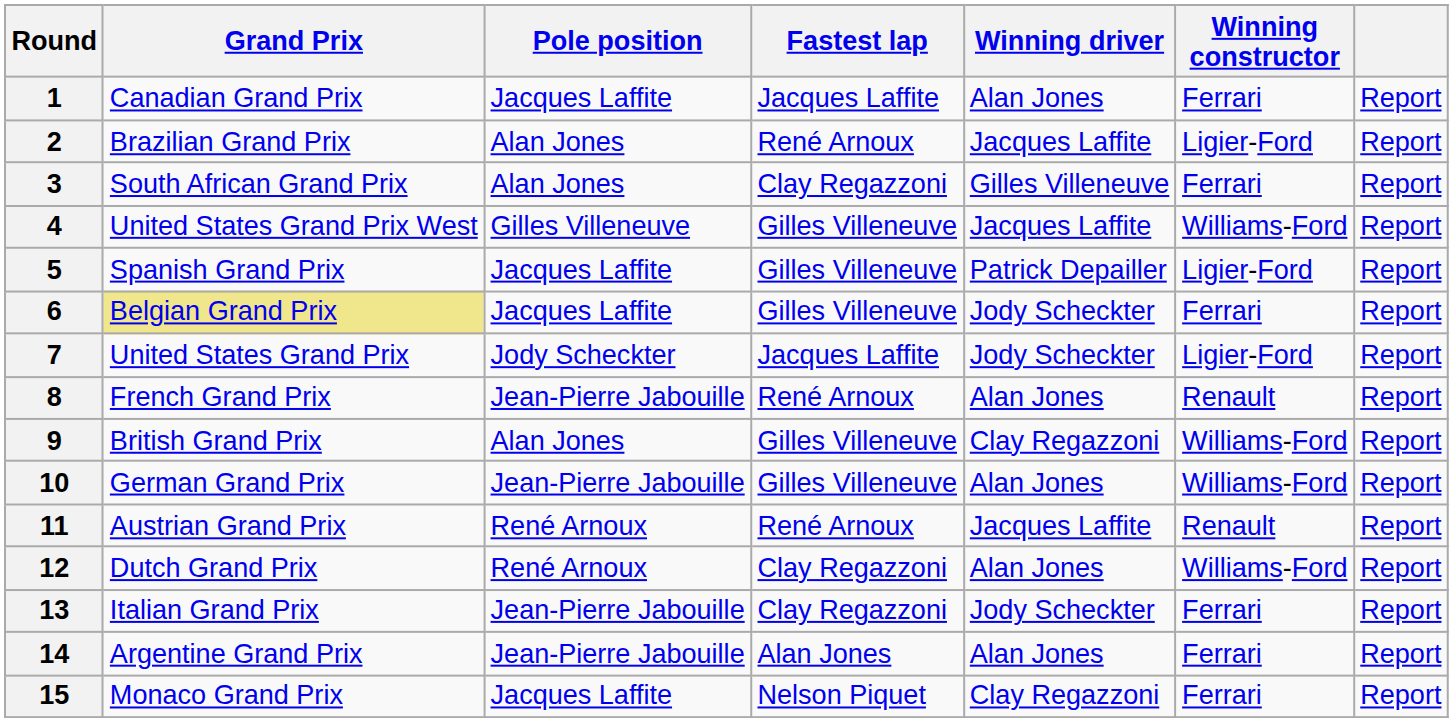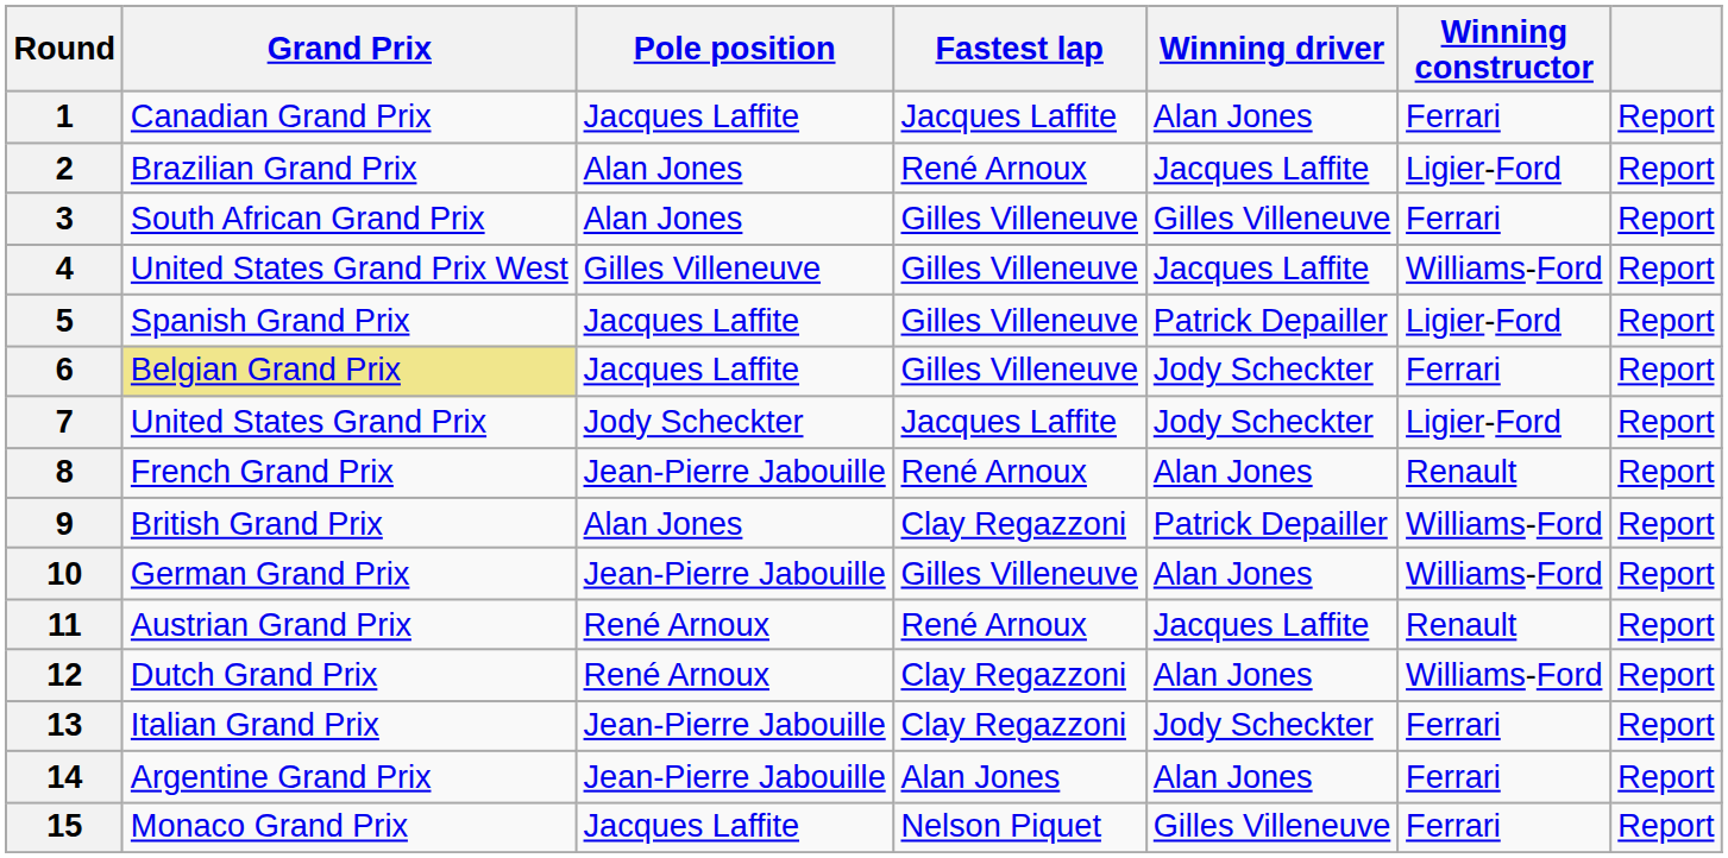 <table class="wikitable sortable" style="font-size: 85%;">
 <tr>
 <th>Round</th>
 <th><a href='#'>Grand Prix</a></th>
 <th><a href='#'>Pole position</a></th>
 <th><a href='#'>Fastest lap</a></th>
 <th><a href='#'>Winning driver</a></th>
 <th><a href='#'>Winning constructor</a></th>
 <th></th>
 </tr>
 <tr>
 <th>1</th>
 <td> <a href='#'>Canadian Grand Prix</a></td>
 <td> <a href='#'>Jacques Laffite</a></td>
 <td> <a href='#'>Jacques Laffite</a></td>
 <td> <a href='#'>Alan Jones</a></td>
 <td> <a href='#'>Ferrari</a></td>
 <td><a href='#'>Report</a></td>
 </tr>
 <tr>
 <th>2</th>
 <td> <a href='#'>Brazilian Grand Prix</a></td>
 <td> <a href='#'>Alan Jones</a></td>
 <td> <a href='#'>René Arnoux</a></td>
 <td> <a href='#'>Jacques Laffite</a></td>
 <td> <a href='#'>Ligier</a>-<a href='#'>Ford</a></td>
 <td><a href='#'>Report</a></td>
 </tr>
 <tr>
 <th>3</th>
 <td nowrap> <a href='#'>South African Grand Prix</a></td>
 <td> <a href='#'>Alan Jones</a></td>
-<td> <a href='#'>Clay Regazzoni</a></td>
+<td nowrap> <a href='#'>Gilles Villeneuve</a></td>
 <td nowrap> <a href='#'>Gilles Villeneuve</a></td>
 <td> <a href='#'>Ferrari</a></td>
 <td><a href='#'>Report</a></td>
 </tr>
 <tr>
 <th>4</th>
 <td nowrap> <a href='#'>United States Grand Prix West</a></td>
 <td> <a href='#'>Gilles Villeneuve</a></td>
 <td> <a href='#'>Gilles Villeneuve</a></td>
 <td> <a href='#'>Jacques Laffite</a></td>
 <td> <a href='#'>Williams</a>-<a href='#'>Ford</a></td>
 <td><a href='#'>Report</a></td>
 </tr>
 <tr>
 <th>5</th>
 <td> <a href='#'>Spanish Grand Prix</a></td>
 <td> <a href='#'>Jacques Laffite</a></td>
 <td> <a href='#'>Gilles Villeneuve</a></td>
 <td> <a href='#'>Patrick Depailler</a></td>
 <td> <a href='#'>Ligier</a>-<a href='#'>Ford</a></td>
 <td><a href='#'>Report</a></td>
 </tr>
 <tr>
 <th>6</th>
 <td style="background: khaki;"> <a href='#'>Belgian Grand Prix</a></td>
 <td> <a href='#'>Jacques Laffite</a></td>
 <td> <a href='#'>Gilles Villeneuve</a></td>
 <td> <a href='#'>Jody Scheckter</a></td>
 <td> <a href='#'>Ferrari</a></td>
 <td><a href='#'>Report</a></td>
 </tr>
 <tr>
 <th>7</th>
 <td> <a href='#'>United States Grand Prix</a></td>
 <td> <a href='#'>Jody Scheckter</a></td>
 <td> <a href='#'>Jacques Laffite</a></td>
 <td> <a href='#'>Jody Scheckter</a></td>
 <td> <a href='#'>Ligier</a>-<a href='#'>Ford</a></td>
 <td><a href='#'>Report</a></td>
 </tr>
 <tr>
 <th>8</th>
 <td> <a href='#'>French Grand Prix</a></td>
 <td> <a href='#'>Jean-Pierre Jabouille</a></td>
 <td> <a href='#'>René Arnoux</a></td>
 <td> <a href='#'>Alan Jones</a></td>
 <td> <a href='#'>Renault</a></td>
 <td><a href='#'>Report</a></td>
 </tr>
 <tr>
 <th>9</th>
 <td> <a href='#'>British Grand Prix</a></td>
 <td> <a href='#'>Alan Jones</a></td>
-<td nowrap> <a href='#'>Gilles Villeneuve</a></td>
 <td> <a href='#'>Clay Regazzoni</a></td>
+<td> <a href='#'>Patrick Depailler</a></td>
 <td nowrap> <a href='#'>Williams</a>-<a href='#'>Ford</a></td>
 <td><a href='#'>Report</a></td>
 </tr>
 <tr>
 <th>10</th>
 <td> <a href='#'>German Grand Prix</a></td>
 <td> <a href='#'>Jean-Pierre Jabouille</a></td>
 <td> <a href='#'>Gilles Villeneuve</a></td>
 <td> <a href='#'>Alan Jones</a></td>
 <td> <a href='#'>Williams</a>-<a href='#'>Ford</a></td>
 <td><a href='#'>Report</a></td>
 </tr>
 <tr>
 <th>11</th>
 <td> <a href='#'>Austrian Grand Prix</a></td>
 <td> <a href='#'>René Arnoux</a></td>
 <td> <a href='#'>René Arnoux</a></td>
 <td> <a href='#'>Jacques Laffite</a></td>
 <td> <a href='#'>Renault</a></td>
 <td><a href='#'>Report</a></td>
 </tr>
 <tr>
 <th>12</th>
 <td> <a href='#'>Dutch Grand Prix</a></td>
 <td> <a href='#'>René Arnoux</a></td>
 <td> <a href='#'>Clay Regazzoni</a></td>
 <td> <a href='#'>Alan Jones</a></td>
 <td> <a href='#'>Williams</a>-<a href='#'>Ford</a></td>
 <td><a href='#'>Report</a></td>
 </tr>
 <tr>
 <th>13</th>
 <td> <a href='#'>Italian Grand Prix</a></td>
 <td> <a href='#'>Jean-Pierre Jabouille</a></td>
 <td> <a href='#'>Clay Regazzoni</a></td>
 <td> <a href='#'>Jody Scheckter</a></td>
 <td> <a href='#'>Ferrari</a></td>
 <td><a href='#'>Report</a></td>
 </tr>
 <tr>
 <th>14</th>
 <td> <a href='#'>Argentine Grand Prix</a></td>
 <td nowrap> <a href='#'>Jean-Pierre Jabouille</a></td>
 <td> <a href='#'>Alan Jones</a></td>
 <td> <a href='#'>Alan Jones</a></td>
 <td> <a href='#'>Ferrari</a></td>
 <td><a href='#'>Report</a></td>
 </tr>
 <tr>
 <th>15</th>
 <td> <a href='#'>Monaco Grand Prix</a></td>
 <td> <a href='#'>Jacques Laffite</a></td>
 <td> <a href='#'>Nelson Piquet</a></td>
-<td> <a href='#'>Clay Regazzoni</a></td>
+<td> <a href='#'>Gilles Villeneuve</a></td>
 <td> <a href='#'>Ferrari</a></td>
 <td><a href='#'>Report</a></td>
 </tr>
 <tr>
 </tr>
 </table>
